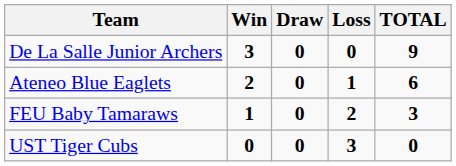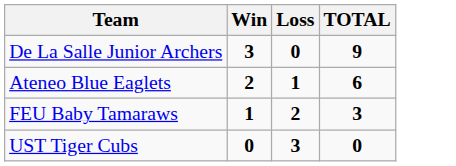 <table class="wikitable" align="center"|>
 <tr>
 <th>Team</th>
 <th>Win</th>
-<th>Draw</th>
 <th>Loss</th>
 <th>TOTAL</th>
 </tr>
 <tr align="center">
 <td align="left"> <a href='#'>De La Salle Junior Archers</a></td>
 <td><strong>3</strong></td>
 <td><strong>0</strong></td>
-<td><strong>0</strong></td>
 <td><strong>9</strong></td>
 </tr>
 <tr align="center">
 <td align="left"> <a href='#'>Ateneo Blue Eaglets</a></td>
 <td><strong>2</strong></td>
-<td><strong>0</strong></td>
 <td><strong>1</strong></td>
 <td><strong>6</strong></td>
 </tr>
 <tr align="center">
 <td align="left"> <a href='#'>FEU Baby Tamaraws</a></td>
 <td><strong>1</strong></td>
-<td><strong>0</strong></td>
 <td><strong>2</strong></td>
 <td><strong>3</strong></td>
 </tr>
 <tr align="center">
 <td align="left"> <a href='#'>UST Tiger Cubs</a></td>
 <td><strong>0</strong></td>
-<td><strong>0</strong></td>
 <td><strong>3</strong></td>
 <td><strong>0</strong></td>
 </tr>
 </table>
